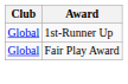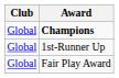 <table class="wikitable" style="text-align:center">
 <tr>
 <th>Club</th>
 <th>Award</th>
+</tr>
+<tr>
+<td align="left"><a href='#'>Global</a></td>
+<td align="left"><strong>Champions</strong></td>
 </tr>
 <tr>
 <td align="left"><a href='#'>Global</a></td>
 <td align="left">1st-Runner Up</td>
 </tr>
 <tr>
 <td align="left"><a href='#'>Global</a></td>
 <td align="left">Fair Play Award</td>
 </tr>
 </table>
